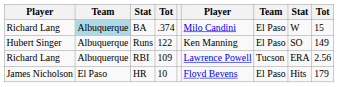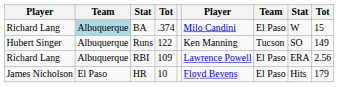 <table class="wikitable">
 <tr>
 <th>Player</th>
 <th>Team</th>
 <th>Stat</th>
 <th>Tot</th>
 <th></th>
 <th>Player</th>
 <th>Team</th>
 <th>Stat</th>
 <th>Tot</th>
 </tr>
 <tr>
 <td>Richard Lang</td>
 <td style="background: lightblue;">Albuquerque</td>
 <td>BA</td>
 <td>.374</td>
 <td></td>
 <td><a href='#'>Milo Candini</a></td>
 <td>El Paso</td>
 <td>W</td>
 <td>15</td>
 </tr>
 <tr>
 <td>Hubert Singer</td>
 <td>Albuquerque</td>
 <td>Runs</td>
 <td>122</td>
 <td></td>
 <td>Ken Manning</td>
-<td>El Paso</td>
+<td>Tucson</td>
 <td>SO</td>
 <td>149</td>
 </tr>
 <tr>
 <td>Richard Lang</td>
 <td>Albuquerque</td>
 <td>RBI</td>
 <td>109</td>
 <td></td>
 <td><a href='#'>Lawrence Powell</a></td>
-<td>Tucson</td>
+<td>El Paso</td>
 <td>ERA</td>
 <td>2.56</td>
 </tr>
 <tr>
 <td>James Nicholson</td>
 <td>El Paso</td>
 <td>HR</td>
 <td>10</td>
 <td></td>
 <td><a href='#'>Floyd Bevens</a></td>
 <td>El Paso</td>
 <td>Hits</td>
 <td>179</td>
 </tr>
 </table>
